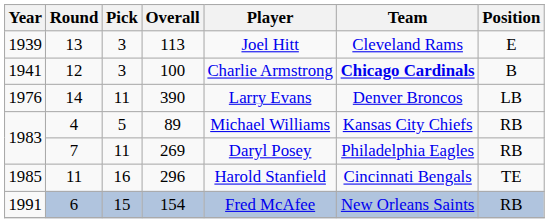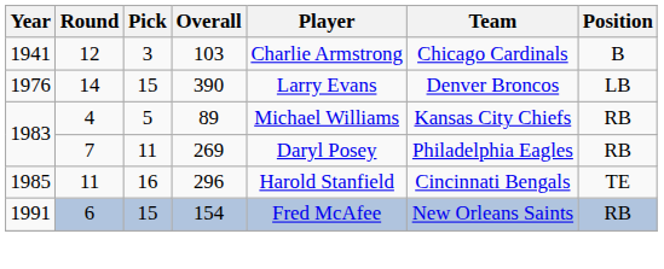 <table class="wikitable sortable" style="text-align: center;">
 <tr>
 <th>Year</th>
 <th>Round</th>
 <th>Pick</th>
 <th>Overall</th>
 <th>Player</th>
 <th>Team</th>
 <th>Position</th>
 </tr>
 <tr>
-<td>1939</td>
-<td>13</td>
-<td>3</td>
-<td>113</td>
-<td><a href='#'>Joel Hitt</a></td>
-<td><a href='#'>Cleveland Rams</a></td>
-<td>E</td>
-</tr>
-<tr>
 <td>1941</td>
 <td>12</td>
 <td>3</td>
-<td>100</td>
+<td>103</td>
 <td><a href='#'>Charlie Armstrong</a></td>
-<td><strong><a href='#'>Chicago Cardinals</a></strong></td>
+<td><a href='#'>Chicago Cardinals</a></td>
 <td>B</td>
 </tr>
 <tr>
 <td>1976</td>
 <td>14</td>
-<td>11</td>
+<td>15</td>
 <td>390</td>
 <td><a href='#'>Larry Evans</a></td>
 <td><a href='#'>Denver Broncos</a></td>
 <td>LB</td>
 </tr>
 <tr>
 <td rowspan="2">1983</td>
 <td>4</td>
 <td>5</td>
 <td>89</td>
 <td><a href='#'>Michael Williams</a></td>
 <td><a href='#'>Kansas City Chiefs</a></td>
 <td>RB</td>
 </tr>
 <tr>
 <td>7</td>
 <td>11</td>
 <td>269</td>
 <td><a href='#'>Daryl Posey</a></td>
 <td><a href='#'>Philadelphia Eagles</a></td>
 <td>RB</td>
 </tr>
 <tr>
 <td>1985</td>
 <td>11</td>
 <td>16</td>
 <td>296</td>
 <td><a href='#'>Harold Stanfield</a></td>
 <td><a href='#'>Cincinnati Bengals</a></td>
 <td>TE</td>
 </tr>
 <tr>
 <td>1991</td>
 <td style=background-color:lightsteelblue>6</td>
 <td style=background-color:lightsteelblue>15</td>
 <td style=background-color:lightsteelblue>154</td>
 <td style=background-color:lightsteelblue><a href='#'>Fred McAfee</a></td>
 <td style=background-color:lightsteelblue><a href='#'>New Orleans Saints</a></td>
 <td style=background-color:lightsteelblue>RB</td>
 </tr>
 <tr>
 </tr>
 </table>
